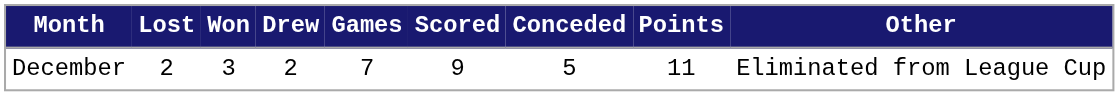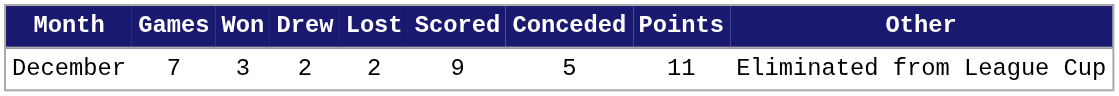 <table cellspacing="0" cellpadding="3" style="border:1px solid #aaa; font-size:90%;">
 <tr style="background:#191970; color:white;">
 <th style="border-bottom:1px solid #aaa; text-align:center;">Month</th>
-<th style="border-bottom:1px solid #aaa; text-align:center;">Lost</th>
+<th style="border-bottom:1px solid #aaa; text-align:center;">Games</th>
 <th style="border-bottom:1px solid #aaa; text-align:center;">Won</th>
 <th style="border-bottom:1px solid #aaa; text-align:center;">Drew</th>
-<th style="border-bottom:1px solid #aaa; text-align:center;">Games</th>
+<th style="border-bottom:1px solid #aaa; text-align:center;">Lost</th>
 <th style="border-bottom:1px solid #aaa; text-align:center;">Scored</th>
 <th style="border-bottom:1px solid #aaa; text-align:center;">Conceded</th>
 <th style="border-bottom:1px solid #aaa; text-align:center;">Points</th>
 <th style="border-bottom:1px solid #aaa; text-align:center;">Other</th>
 </tr>
 <tr style="text-align:center;">
 <td>December</td>
-<td style="text-align:center;">2</td>
+<td style="text-align:center;">7</td>
 <td style="text-align:center;">3</td>
 <td style="text-align:center;">2</td>
-<td style="text-align:center;">7</td>
+<td style="text-align:center;">2</td>
 <td style="text-align:center;">9</td>
 <td style="text-align:center;">5</td>
 <td style="text-align:center;">11</td>
 <td style="text-align:center;">Eliminated from League Cup</td>
 </tr>
 </table>
